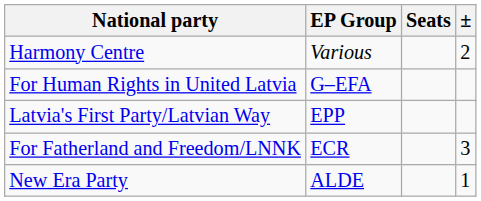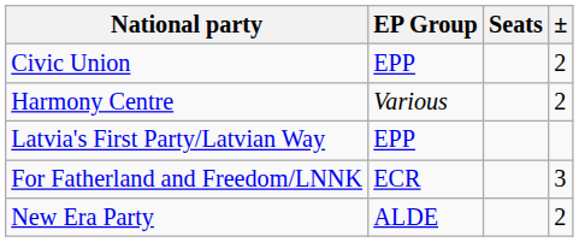 <table class="wikitable">
 <tr>
 <th>National party</th>
 <th>EP Group</th>
 <th>Seats</th>
 <th>±</th>
 </tr>
 <tr>
+<td> <a href='#'>Civic Union</a></td>
+<td> <a href='#'>EPP</a></td>
+<td></td>
+<td> 2</td>
+</tr>
+<tr>
 <td> <a href='#'>Harmony Centre</a></td>
 <td><em>Various</em></td>
 <td></td>
 <td> 2</td>
-</tr>
-<tr>
-<td> <a href='#'>For Human Rights in United Latvia</a></td>
-<td> <a href='#'>G–EFA</a></td>
-<td></td>
-<td></td>
 </tr>
 <tr>
 <td> <a href='#'>Latvia's First Party/Latvian Way</a></td>
 <td> <a href='#'>EPP</a></td>
 <td></td>
 <td></td>
 </tr>
 <tr>
 <td> <a href='#'>For Fatherland and Freedom/LNNK</a></td>
 <td> <a href='#'>ECR</a></td>
 <td></td>
 <td> 3</td>
 </tr>
 <tr>
 <td> <a href='#'>New Era Party</a></td>
 <td> <a href='#'>ALDE</a></td>
 <td></td>
-<td> 1</td>
+<td> 2</td>
 </tr>
 </table>
